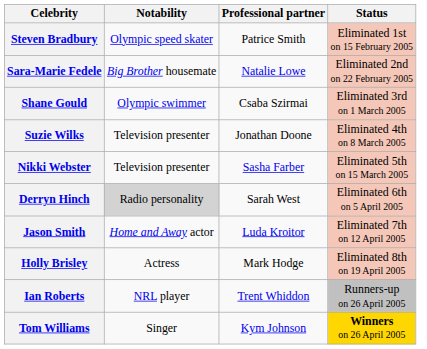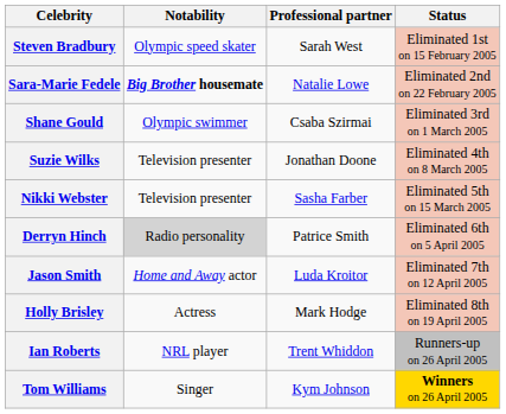 <table class="wikitable sortable" style="text-align:center;">
 <tr>
 <th scope="col">Celebrity</th>
 <th scope="col" class="unsortable">Notability</th>
 <th scope="col">Professional partner</th>
 <th scope="col">Status</th>
 </tr>
 <tr>
 <th scope="row"><a href='#'>Steven Bradbury</a></th>
 <td><a href='#'>Olympic speed skater</a></td>
-<td>Patrice Smith</td>
+<td>Sarah West</td>
 <td bgcolor="f4c7b8">Eliminated 1st<br><small>on 15 February 2005</small></td>
 </tr>
 <tr>
 <th scope="row"><a href='#'>Sara-Marie Fedele</a></th>
-<td><em><a href='#'>Big Brother</a></em> housemate</td>
+<td><strong><em><a href='#'>Big Brother</a></em> housemate</strong></td>
 <td><a href='#'>Natalie Lowe</a></td>
 <td bgcolor="f4c7b8">Eliminated 2nd<br><small>on 22 February 2005</small></td>
 </tr>
 <tr>
 <th scope="row"><a href='#'>Shane Gould</a></th>
 <td><a href='#'>Olympic swimmer</a></td>
 <td>Csaba Szirmai</td>
 <td bgcolor="f4c7b8">Eliminated 3rd<br><small>on 1 March 2005</small></td>
 </tr>
 <tr>
 <th scope="row"><a href='#'>Suzie Wilks</a></th>
 <td>Television presenter</td>
 <td>Jonathan Doone</td>
 <td bgcolor="f4c7b8">Eliminated 4th<br><small>on 8 March 2005</small></td>
 </tr>
 <tr>
 <th scope="row"><a href='#'>Nikki Webster</a></th>
 <td>Television presenter</td>
 <td><a href='#'>Sasha Farber</a></td>
 <td bgcolor="f4c7b8">Eliminated 5th<br><small>on 15 March 2005</small></td>
 </tr>
 <tr>
 <th scope="row"><a href='#'>Derryn Hinch</a></th>
 <td style="background: lightgrey;">Radio personality</td>
-<td>Sarah West</td>
+<td>Patrice Smith</td>
 <td bgcolor="f4c7b8">Eliminated 6th<br><small>on 5 April 2005</small></td>
 </tr>
 <tr>
 <th scope="row"><a href='#'>Jason Smith</a></th>
 <td><em><a href='#'>Home and Away</a></em> actor</td>
 <td><a href='#'>Luda Kroitor</a></td>
 <td bgcolor="f4c7b8">Eliminated 7th<br><small>on 12 April 2005</small></td>
 </tr>
 <tr>
 <th scope="row"><a href='#'>Holly Brisley</a></th>
 <td>Actress</td>
 <td>Mark Hodge</td>
 <td bgcolor="f4c7b8">Eliminated 8th<br><small>on 19 April 2005</small></td>
 </tr>
 <tr>
 <th scope="row"><a href='#'>Ian Roberts</a></th>
 <td><a href='#'>NRL</a> player</td>
 <td><a href='#'>Trent Whiddon</a></td>
 <td bgcolor="silver">Runners-up<br><small>on 26 April 2005</small></td>
 </tr>
 <tr>
 <th scope="row"><a href='#'>Tom Williams</a></th>
 <td>Singer</td>
 <td><a href='#'>Kym Johnson</a></td>
 <td bgcolor="gold"><strong>Winners</strong><br><small>on 26 April 2005</small></td>
 </tr>
 </table>
